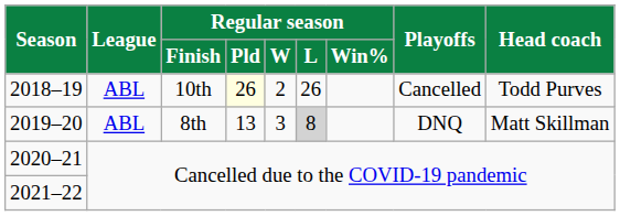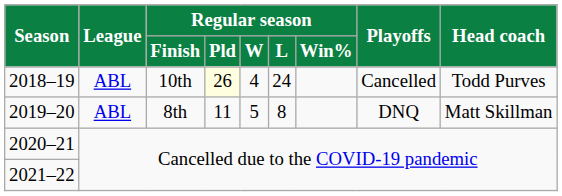 <table class="wikitable" style="text-align:center; font-size:90%;">
 <tr>
 <th rowspan="2" style="background:#0A8042; color:white;">Season</th>
 <th rowspan="2" style="background:#0A8042; color:white;">League</th>
 <th colspan="5" style="background:#0A8042; color:white;">Regular season</th>
 <th rowspan="2" style="background:#0A8042; color:white;">Playoffs</th>
 <th rowspan="2" style="background:#0A8042; color:white;">Head coach</th>
 </tr>
 <tr>
 <th style="background:#0A8042; color:white;">Finish</th>
 <th style="background:#0A8042; color:white;">Pld</th>
 <th style="background:#0A8042; color:white;">W</th>
 <th style="background:#0A8042; color:white;">L</th>
 <th style="background:#0A8042; color:white;">Win%</th>
 </tr>
 <tr>
 <td>2018–19</td>
 <td><a href='#'>ABL</a></td>
 <td>10th</td>
 <td style="background: lightyellow;">26</td>
-<td>2</td>
-<td>26</td>
+<td>4</td>
+<td>24</td>
 <td></td>
 <td>Cancelled</td>
 <td>Todd Purves</td>
 </tr>
 <tr>
 <td>2019–20</td>
 <td><a href='#'>ABL</a></td>
 <td>8th</td>
-<td>13</td>
-<td>3</td>
-<td style="background: lightgrey;">8</td>
+<td>11</td>
+<td>5</td>
+<td>8</td>
 <td></td>
 <td>DNQ</td>
 <td>Matt Skillman</td>
 </tr>
 <tr>
 <td>2020–21</td>
 <td colspan=8 rowspan=2>Cancelled due to the <a href='#'>COVID-19 pandemic</a></td>
 </tr>
 <tr>
 <td>2021–22</td>
 </tr>
 </table>
